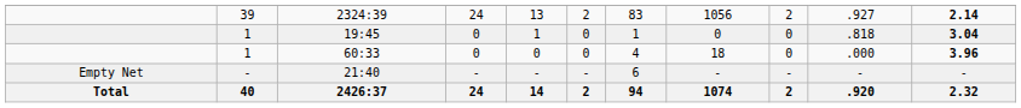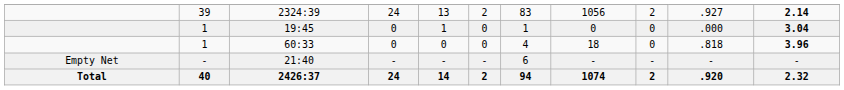 <table class="wikitable sortable" width ="1100">
 <tr align="center">
 </tr>
 <tr align="center" bgcolor="">
 <td></td>
 <td>39</td>
 <td>2324:39</td>
 <td>24</td>
 <td>13</td>
 <td>2</td>
 <td>83</td>
 <td>1056</td>
 <td>2</td>
 <td>.927</td>
 <td><strong>2.14</strong></td>
 </tr>
 <tr align="center" bgcolor="f0f0f0">
 <td></td>
 <td>1</td>
 <td>19:45</td>
 <td>0</td>
 <td>1</td>
 <td>0</td>
 <td>1</td>
 <td>0</td>
 <td>0</td>
-<td>.818</td>
+<td>.000</td>
 <td><strong>3.04</strong></td>
 </tr>
 <tr align="center" bgcolor="">
 <td></td>
 <td>1</td>
 <td>60:33</td>
 <td>0</td>
 <td>0</td>
 <td>0</td>
 <td>4</td>
 <td>18</td>
 <td>0</td>
-<td>.000</td>
+<td>.818</td>
 <td><strong>3.96</strong></td>
 </tr>
 <tr align="center" bgcolor="f0f0f0">
 <td>Empty Net</td>
 <td>-</td>
 <td>21:40</td>
 <td>-</td>
 <td>-</td>
 <td>-</td>
 <td>6</td>
 <td>-</td>
 <td>-</td>
 <td>-</td>
 <td>-</td>
 </tr>
 <tr>
 <th>Total</th>
 <th>40</th>
 <th>2426:37</th>
 <th>24</th>
 <th>14</th>
 <th>2</th>
 <th>94</th>
 <th>1074</th>
 <th>2</th>
 <th>.920</th>
 <th>2.32</th>
 </tr>
 </table>
